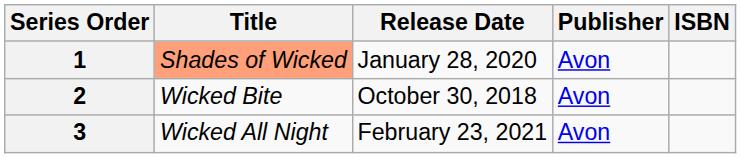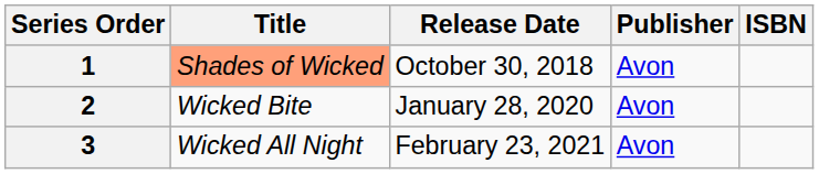 <table class="wikitable">
 <tr>
 <th>Series Order</th>
 <th>Title</th>
 <th>Release Date</th>
 <th>Publisher</th>
 <th>ISBN</th>
 </tr>
 <tr>
 <th>1</th>
 <td style="background: lightsalmon;"><em>Shades of Wicked</em></td>
-<td>January 28, 2020</td>
+<td>October 30, 2018</td>
 <td><a href='#'>Avon</a></td>
 <td></td>
 </tr>
 <tr>
 <th>2</th>
 <td><em>Wicked Bite</em></td>
-<td>October 30, 2018</td>
+<td>January 28, 2020</td>
 <td><a href='#'>Avon</a></td>
 <td></td>
 </tr>
 <tr>
 <th>3</th>
 <td><em>Wicked All Night</em></td>
 <td>February 23, 2021</td>
 <td><a href='#'>Avon</a></td>
 <td></td>
 </tr>
 </table>
